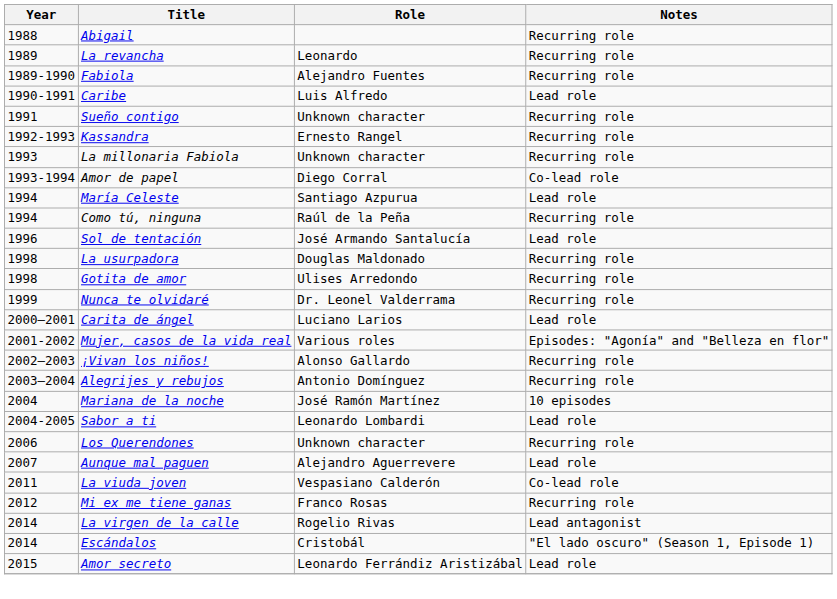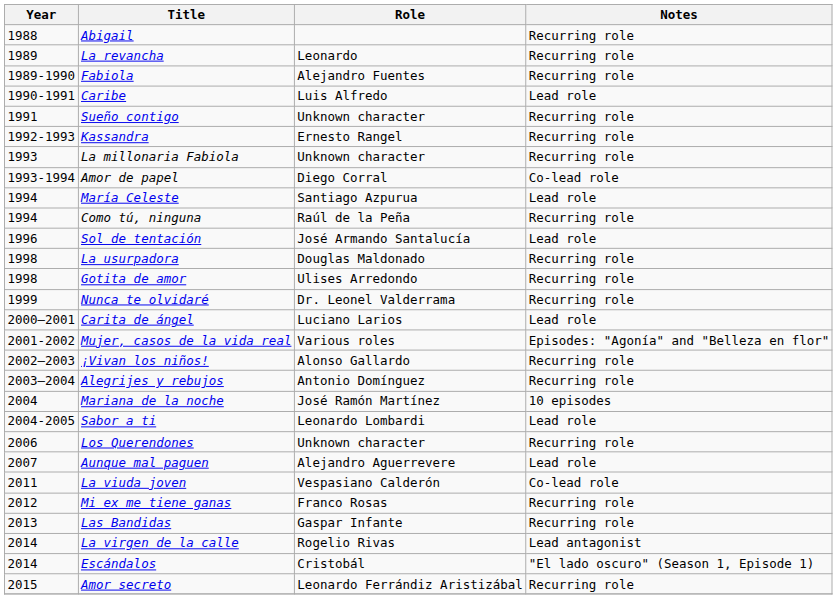 <table class="wikitable sortable">
 <tr>
 <th>Year</th>
 <th>Title</th>
 <th>Role</th>
 <th>Notes</th>
 </tr>
 <tr>
 <td>1988</td>
 <td><em><a href='#'>Abigail</a></em></td>
 <td></td>
 <td>Recurring role</td>
 </tr>
 <tr>
 <td>1989</td>
 <td><em><a href='#'>La revancha</a></em></td>
 <td>Leonardo</td>
 <td>Recurring role</td>
 </tr>
 <tr>
 <td>1989-1990</td>
 <td><em><a href='#'>Fabiola</a></em></td>
 <td>Alejandro Fuentes</td>
 <td>Recurring role</td>
 </tr>
 <tr>
 <td>1990-1991</td>
 <td><em><a href='#'>Caribe</a></em></td>
 <td>Luis Alfredo</td>
 <td>Lead role</td>
 </tr>
 <tr>
 <td>1991</td>
 <td><em><a href='#'>Sueño contigo</a></em></td>
 <td>Unknown character</td>
 <td>Recurring role</td>
 </tr>
 <tr>
 <td>1992-1993</td>
 <td><em><a href='#'>Kassandra</a></em></td>
 <td>Ernesto Rangel</td>
 <td>Recurring role</td>
 </tr>
 <tr>
 <td>1993</td>
 <td><em>La millonaria Fabiola</em></td>
 <td>Unknown character</td>
 <td>Recurring role</td>
 </tr>
 <tr>
 <td>1993-1994</td>
 <td><em>Amor de papel</em></td>
 <td>Diego Corral</td>
 <td>Co-lead role</td>
 </tr>
 <tr>
 <td>1994</td>
 <td><em><a href='#'>María Celeste</a></em></td>
 <td>Santiago Azpurua</td>
 <td>Lead role</td>
 </tr>
 <tr>
 <td>1994</td>
 <td><em>Como tú, ninguna</em></td>
 <td>Raúl de la Peña</td>
 <td>Recurring role</td>
 </tr>
 <tr>
 <td>1996</td>
 <td><em><a href='#'>Sol de tentación</a></em></td>
 <td>José Armando Santalucía</td>
 <td>Lead role</td>
 </tr>
 <tr>
 <td>1998</td>
 <td><em><a href='#'>La usurpadora</a></em></td>
 <td>Douglas Maldonado</td>
 <td>Recurring role</td>
 </tr>
 <tr>
 <td>1998</td>
 <td><em><a href='#'>Gotita de amor</a></em></td>
 <td>Ulises Arredondo</td>
 <td>Recurring role</td>
 </tr>
 <tr>
 <td>1999</td>
 <td><em><a href='#'>Nunca te olvidaré</a></em></td>
 <td>Dr. Leonel Valderrama</td>
 <td>Recurring role</td>
 </tr>
 <tr>
 <td>2000–2001</td>
 <td><em><a href='#'>Carita de ángel</a></em></td>
 <td>Luciano Larios</td>
 <td>Lead role</td>
 </tr>
 <tr>
 <td>2001-2002</td>
 <td><em><a href='#'>Mujer, casos de la vida real</a></em></td>
 <td>Various roles</td>
 <td>Episodes: "Agonía" and "Belleza en flor"</td>
 </tr>
 <tr>
 <td>2002–2003</td>
 <td><em><a href='#'>¡Vivan los niños!</a></em></td>
 <td>Alonso Gallardo</td>
 <td>Recurring role</td>
 </tr>
 <tr>
 <td>2003–2004</td>
 <td><em><a href='#'>Alegrijes y rebujos</a></em></td>
 <td>Antonio Domínguez</td>
 <td>Recurring role</td>
 </tr>
 <tr>
 <td>2004</td>
 <td><em><a href='#'>Mariana de la noche</a></em></td>
 <td>José Ramón Martínez</td>
 <td>10 episodes</td>
 </tr>
 <tr>
 <td>2004-2005</td>
 <td><em><a href='#'>Sabor a ti</a></em></td>
 <td>Leonardo Lombardi</td>
 <td>Lead role</td>
 </tr>
 <tr>
 <td>2006</td>
 <td><em><a href='#'>Los Querendones</a></em></td>
 <td>Unknown character</td>
 <td>Recurring role</td>
 </tr>
 <tr>
 <td>2007</td>
 <td><em><a href='#'>Aunque mal paguen</a></em></td>
 <td>Alejandro Aguerrevere</td>
 <td>Lead role</td>
 </tr>
 <tr>
 <td>2011</td>
 <td><em><a href='#'>La viuda joven</a></em></td>
 <td>Vespasiano Calderón</td>
 <td>Co-lead role</td>
 </tr>
 <tr>
 <td>2012</td>
 <td><em><a href='#'>Mi ex me tiene ganas</a></em></td>
 <td>Franco Rosas</td>
 <td>Recurring role</td>
 </tr>
 <tr>
+<td>2013</td>
+<td><em><a href='#'>Las Bandidas</a></em></td>
+<td>Gaspar Infante</td>
+<td>Recurring role</td>
+</tr>
+<tr>
 <td>2014</td>
 <td><em><a href='#'>La virgen de la calle</a></em></td>
 <td>Rogelio Rivas</td>
 <td>Lead antagonist</td>
 </tr>
 <tr>
 <td>2014</td>
 <td><em><a href='#'>Escándalos</a></em></td>
 <td>Cristobál</td>
 <td>"El lado oscuro" (Season 1, Episode 1)</td>
 </tr>
 <tr>
 <td>2015</td>
 <td><em><a href='#'>Amor secreto</a></em></td>
 <td>Leonardo Ferrándiz Aristizábal</td>
-<td>Lead role</td>
+<td>Recurring role</td>
 </tr>
 <tr>
 </tr>
 </table>
